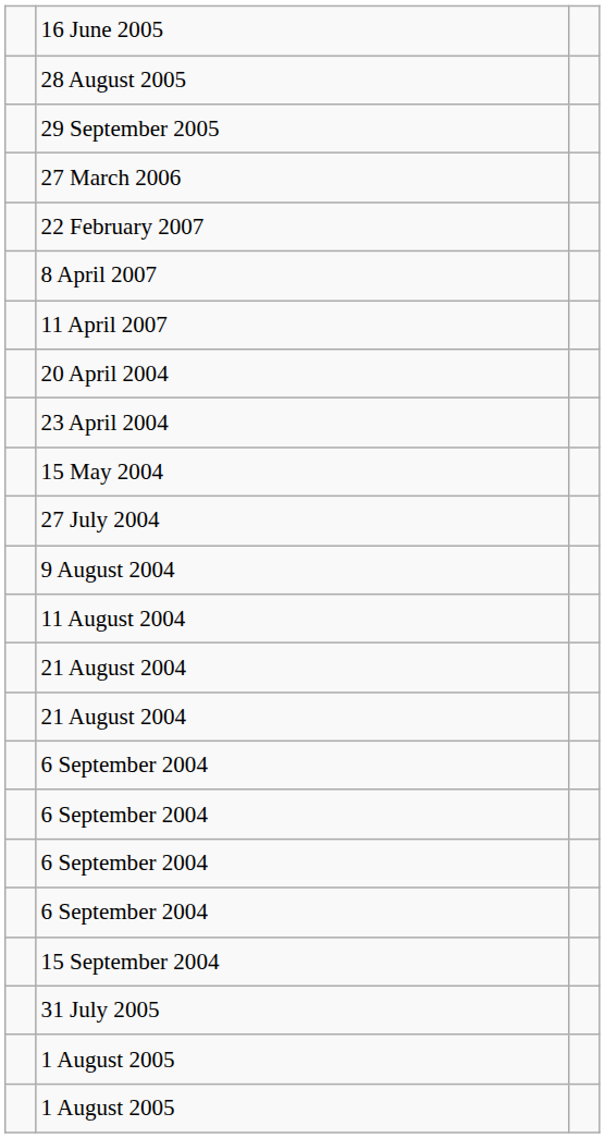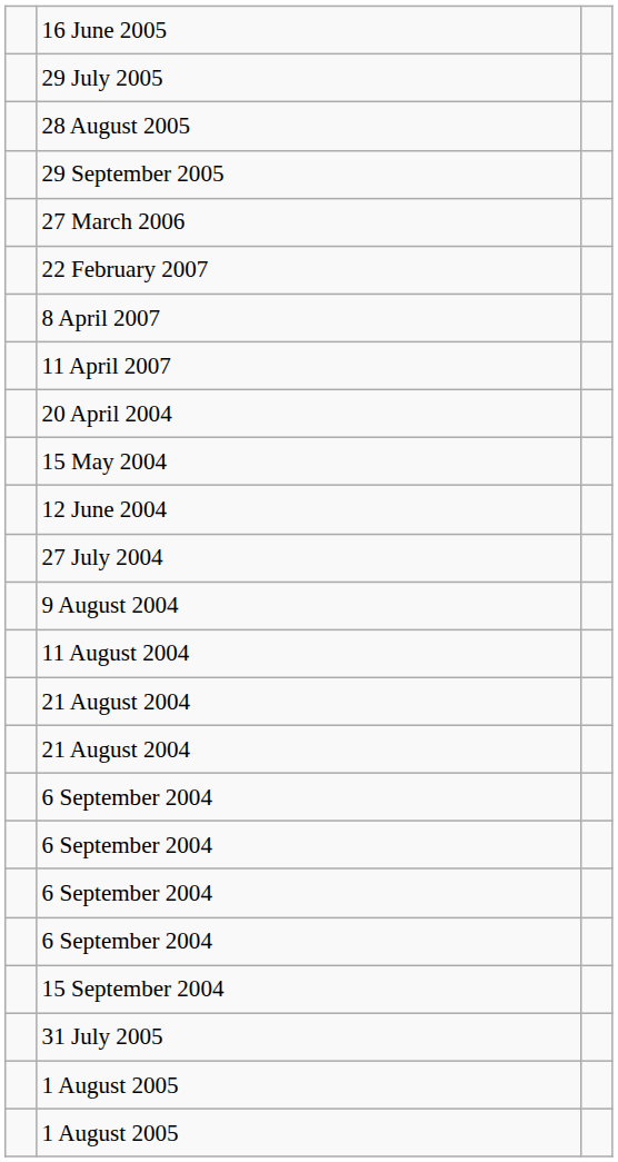 <table class="wikitable" style="font-size: 89%; float: left; width: 26em; margin-right: 1em; height: 700px">
 <tr>
 <td></td>
 <td>16 June 2005</td>
+<td></td>
+</tr>
+<tr>
+<td></td>
+<td>29 July 2005</td>
 <td></td>
 </tr>
 <tr>
 <td></td>
 <td>28 August 2005</td>
 <td></td>
 </tr>
 <tr>
 <td></td>
 <td>29 September 2005</td>
 <td></td>
 </tr>
 <tr>
 <td></td>
 <td>27 March 2006</td>
 <td></td>
 </tr>
 <tr>
 <td></td>
 <td>22 February 2007</td>
 <td></td>
 </tr>
 <tr>
 <td></td>
 <td>8 April 2007</td>
 <td></td>
 </tr>
 <tr>
 <td></td>
 <td>11 April 2007</td>
 <td></td>
 </tr>
 <tr>
 <td></td>
 <td>20 April 2004</td>
 <td></td>
 </tr>
 <tr>
 <td></td>
-<td>23 April 2004</td>
+<td>15 May 2004</td>
 <td></td>
 </tr>
 <tr>
 <td></td>
-<td>15 May 2004</td>
+<td>12 June 2004</td>
 <td></td>
 </tr>
 <tr>
 <td></td>
 <td>27 July 2004</td>
 <td></td>
 </tr>
 <tr>
 <td></td>
 <td>9 August 2004</td>
 <td></td>
 </tr>
 <tr>
 <td></td>
 <td>11 August 2004</td>
 <td></td>
 </tr>
 <tr>
 <td></td>
 <td>21 August 2004</td>
 <td></td>
 </tr>
 <tr>
 <td></td>
 <td>21 August 2004</td>
 <td></td>
 </tr>
 <tr>
 <td></td>
 <td>6 September 2004</td>
 <td></td>
 </tr>
 <tr>
 <td></td>
 <td>6 September 2004</td>
 <td></td>
 </tr>
 <tr>
 <td></td>
 <td>6 September 2004</td>
 <td></td>
 </tr>
 <tr>
 <td></td>
 <td>6 September 2004</td>
 <td></td>
 </tr>
 <tr>
 <td></td>
 <td>15 September 2004</td>
 <td></td>
 </tr>
 <tr>
 <td></td>
 <td>31 July 2005</td>
 <td></td>
 </tr>
 <tr>
 <td></td>
 <td>1 August 2005</td>
 <td></td>
 </tr>
 <tr>
 <td></td>
 <td>1 August 2005</td>
 <td></td>
 </tr>
 </table>
